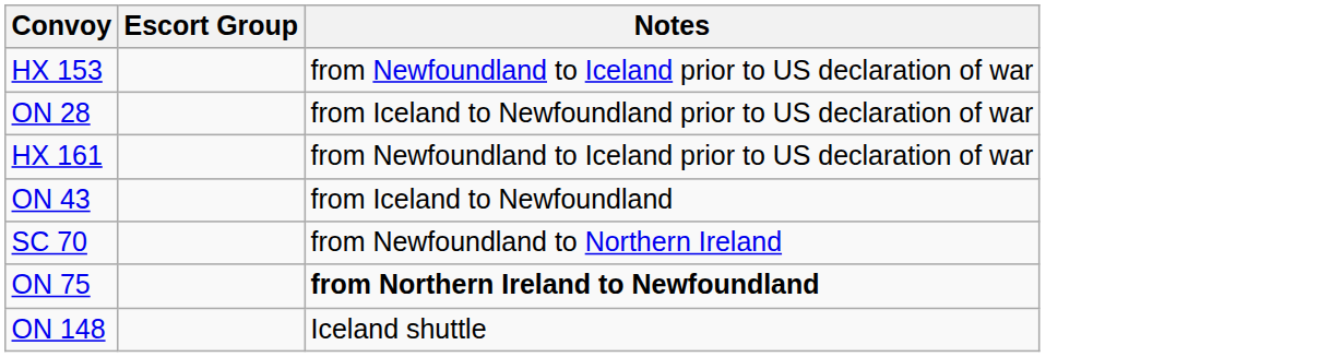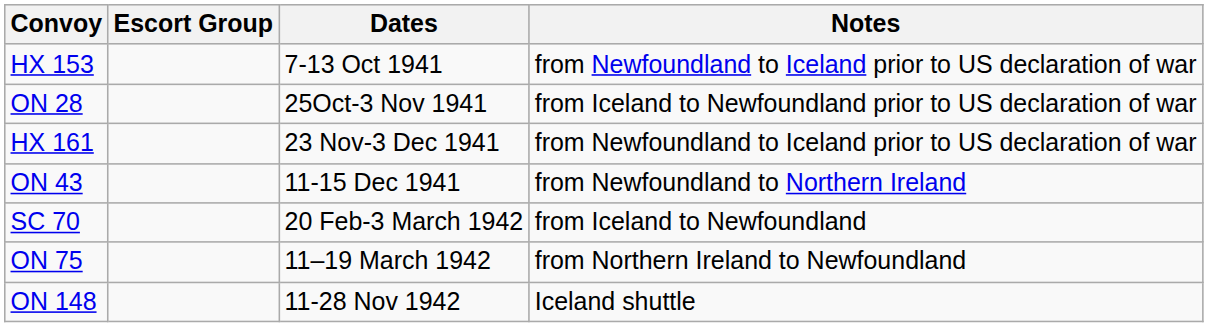 <table class="wikitable">
 <tr>
 <th>Convoy</th>
 <th>Escort Group</th>
+<th>Dates</th>
 <th>Notes</th>
 </tr>
 <tr>
 <td><a href='#'>HX 153</a></td>
 <td></td>
+<td>7-13 Oct 1941</td>
 <td>from <a href='#'>Newfoundland</a> to <a href='#'>Iceland</a> prior to US declaration of war</td>
 </tr>
 <tr>
 <td><a href='#'>ON 28</a></td>
 <td></td>
+<td>25Oct-3 Nov 1941</td>
 <td>from Iceland to Newfoundland prior to US declaration of war</td>
 </tr>
 <tr>
 <td><a href='#'>HX 161</a></td>
 <td></td>
+<td>23 Nov-3 Dec 1941</td>
 <td>from Newfoundland to Iceland prior to US declaration of war</td>
 </tr>
 <tr>
 <td><a href='#'>ON 43</a></td>
 <td></td>
-<td>from Iceland to Newfoundland</td>
+<td>11-15 Dec 1941</td>
+<td>from Newfoundland to <a href='#'>Northern Ireland</a></td>
 </tr>
 <tr>
 <td><a href='#'>SC 70</a></td>
 <td></td>
-<td>from Newfoundland to <a href='#'>Northern Ireland</a></td>
+<td>20 Feb-3 March 1942</td>
+<td>from Iceland to Newfoundland</td>
 </tr>
 <tr>
 <td><a href='#'>ON 75</a></td>
 <td></td>
-<td><strong>from Northern Ireland to Newfoundland</strong></td>
+<td>11–19 March 1942</td>
+<td>from Northern Ireland to Newfoundland</td>
 </tr>
 <tr>
 <td><a href='#'>ON 148</a></td>
 <td></td>
+<td>11-28 Nov 1942</td>
 <td>Iceland shuttle</td>
 </tr>
 </table>
